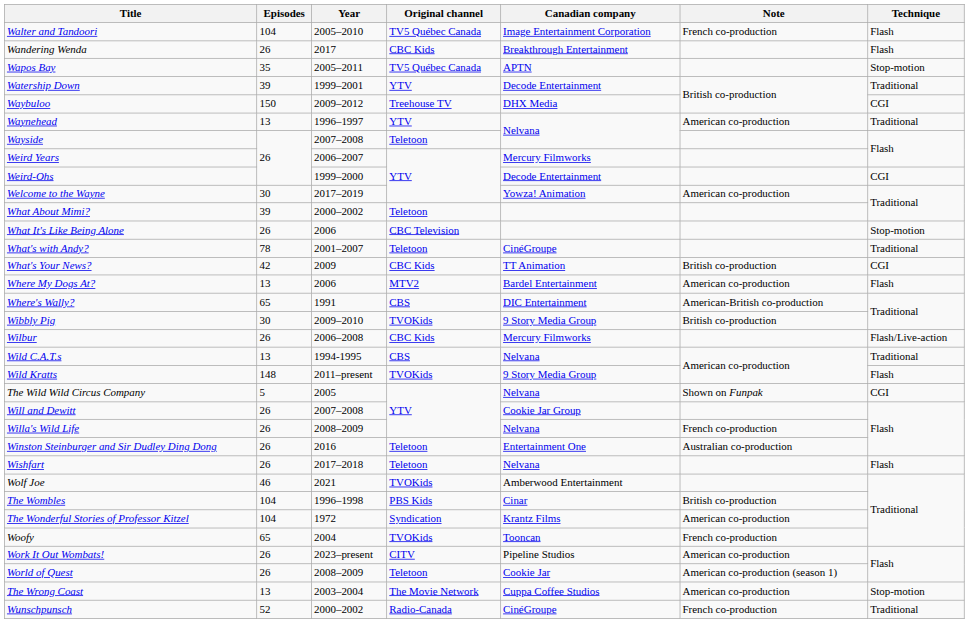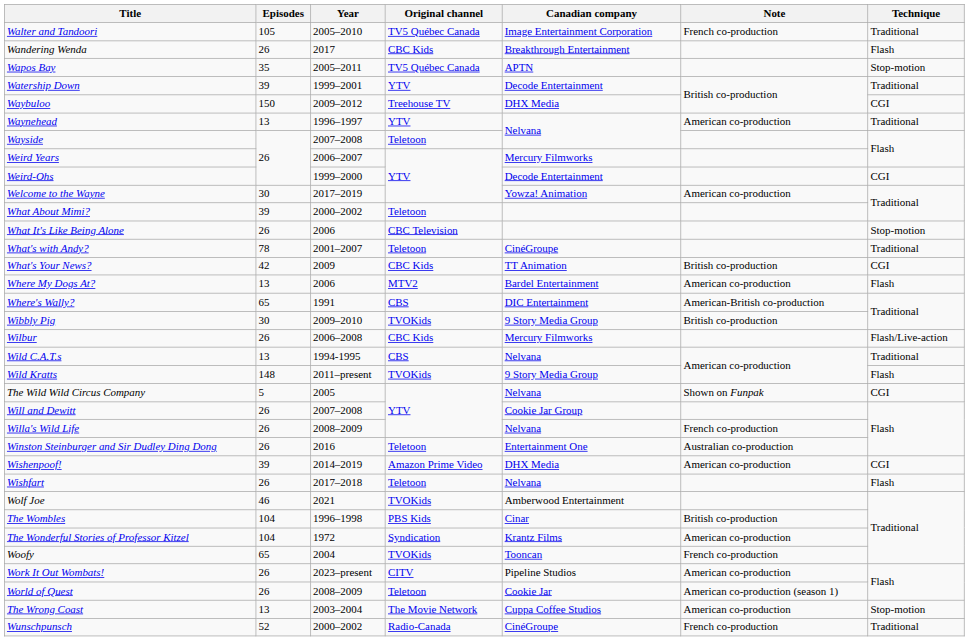 <table class="wikitable sortable" style="text-align: left; font-size:90%; width:100%;">
 <tr>
 <th>Title</th>
 <th>Episodes</th>
 <th>Year</th>
 <th>Original channel</th>
 <th>Canadian company</th>
 <th>Note</th>
 <th>Technique</th>
 </tr>
 <tr>
 <td><em><a href='#'>Walter and Tandoori</a></em></td>
-<td>104</td>
+<td>105</td>
 <td>2005–2010</td>
 <td><a href='#'>TV5 Québec Canada</a></td>
 <td><a href='#'>Image Entertainment Corporation</a></td>
 <td>French co-production</td>
-<td>Flash</td>
+<td>Traditional</td>
 </tr>
 <tr>
 <td><em>Wandering Wenda</em></td>
 <td>26</td>
 <td>2017</td>
 <td><a href='#'>CBC Kids</a></td>
 <td><a href='#'>Breakthrough Entertainment</a></td>
 <td></td>
 <td>Flash</td>
 </tr>
 <tr>
 <td><em><a href='#'>Wapos Bay</a></em></td>
 <td>35</td>
 <td>2005–2011</td>
 <td><a href='#'>TV5 Québec Canada</a></td>
 <td><a href='#'>APTN</a></td>
 <td></td>
 <td>Stop-motion</td>
 </tr>
 <tr>
 <td><em><a href='#'>Watership Down</a></em></td>
 <td>39</td>
 <td>1999–2001</td>
 <td><a href='#'>YTV</a></td>
 <td><a href='#'>Decode Entertainment</a></td>
 <td rowspan="2">British co-production</td>
 <td>Traditional</td>
 </tr>
 <tr>
 <td><em><a href='#'>Waybuloo</a></em></td>
 <td>150</td>
 <td>2009–2012</td>
 <td><a href='#'>Treehouse TV</a></td>
 <td><a href='#'>DHX Media</a></td>
 <td>CGI</td>
 </tr>
 <tr>
 <td><em><a href='#'>Waynehead</a></em></td>
 <td>13</td>
 <td>1996–1997</td>
 <td><a href='#'>YTV</a></td>
 <td rowspan="2"><a href='#'>Nelvana</a></td>
 <td>American co-production</td>
 <td>Traditional</td>
 </tr>
 <tr>
 <td><em><a href='#'>Wayside</a></em></td>
 <td rowspan="3">26</td>
 <td>2007–2008</td>
 <td><a href='#'>Teletoon</a></td>
 <td></td>
 <td rowspan="2">Flash</td>
 </tr>
 <tr>
 <td><em><a href='#'>Weird Years</a></em></td>
 <td>2006–2007</td>
 <td rowspan="3"><a href='#'>YTV</a></td>
 <td><a href='#'>Mercury Filmworks</a></td>
 <td></td>
 </tr>
 <tr>
 <td><em><a href='#'>Weird-Ohs</a></em></td>
 <td>1999–2000</td>
 <td><a href='#'>Decode Entertainment</a></td>
 <td></td>
 <td>CGI</td>
 </tr>
 <tr>
 <td><em><a href='#'>Welcome to the Wayne</a></em></td>
 <td>30</td>
 <td>2017–2019</td>
 <td><a href='#'>Yowza! Animation</a></td>
 <td>American co-production</td>
 <td rowspan="2">Traditional</td>
 </tr>
 <tr>
 <td><em><a href='#'>What About Mimi?</a></em></td>
 <td>39</td>
 <td>2000–2002</td>
 <td><a href='#'>Teletoon</a></td>
 <td></td>
 <td></td>
 </tr>
 <tr>
 <td><em><a href='#'>What It's Like Being Alone</a></em></td>
 <td>26</td>
 <td>2006</td>
 <td><a href='#'>CBC Television</a></td>
 <td></td>
 <td></td>
 <td>Stop-motion</td>
 </tr>
 <tr>
 <td><em><a href='#'>What's with Andy?</a></em></td>
 <td>78</td>
 <td>2001–2007</td>
 <td><a href='#'>Teletoon</a></td>
 <td><a href='#'>CinéGroupe</a></td>
 <td></td>
 <td>Traditional</td>
 </tr>
 <tr>
 <td><em><a href='#'>What's Your News?</a></em></td>
 <td>42</td>
 <td>2009</td>
 <td><a href='#'>CBC Kids</a></td>
 <td><a href='#'>TT Animation</a></td>
 <td>British co-production</td>
 <td>CGI</td>
 </tr>
 <tr>
 <td><em><a href='#'>Where My Dogs At?</a></em></td>
 <td>13</td>
 <td>2006</td>
 <td><a href='#'>MTV2</a></td>
 <td><a href='#'>Bardel Entertainment</a></td>
 <td>American co-production</td>
 <td>Flash</td>
 </tr>
 <tr>
 <td><em><a href='#'>Where's Wally?</a></em></td>
 <td>65</td>
 <td>1991</td>
 <td><a href='#'>CBS</a></td>
 <td><a href='#'>DIC Entertainment</a></td>
 <td>American-British co-production</td>
 <td rowspan="2">Traditional</td>
 </tr>
 <tr>
 <td><em><a href='#'>Wibbly Pig</a></em></td>
 <td>30</td>
 <td>2009–2010</td>
 <td><a href='#'>TVOKids</a></td>
 <td><a href='#'>9 Story Media Group</a></td>
 <td>British co-production</td>
 </tr>
 <tr>
 <td><em><a href='#'>Wilbur</a></em></td>
 <td>26</td>
 <td>2006–2008</td>
 <td><a href='#'>CBC Kids</a></td>
 <td><a href='#'>Mercury Filmworks</a></td>
 <td></td>
 <td>Flash/Live-action</td>
 </tr>
 <tr>
 <td><em><a href='#'>Wild C.A.T.s</a></em></td>
 <td>13</td>
 <td>1994-1995</td>
 <td><a href='#'>CBS</a></td>
 <td><a href='#'>Nelvana</a></td>
 <td rowspan="2">American co-production</td>
 <td>Traditional</td>
 </tr>
 <tr>
 <td><em><a href='#'>Wild Kratts</a></em></td>
 <td>148</td>
 <td>2011–present</td>
 <td><a href='#'>TVOKids</a></td>
 <td><a href='#'>9 Story Media Group</a></td>
 <td>Flash</td>
 </tr>
 <tr>
 <td><em>The Wild Wild Circus Company</em></td>
 <td>5</td>
 <td>2005</td>
 <td rowspan="3"><a href='#'>YTV</a></td>
 <td><a href='#'>Nelvana</a></td>
 <td>Shown on <em>Funpak</em></td>
 <td>CGI</td>
 </tr>
 <tr>
 <td><em><a href='#'>Will and Dewitt</a></em></td>
 <td>26</td>
 <td>2007–2008</td>
 <td><a href='#'>Cookie Jar Group</a></td>
 <td></td>
 <td rowspan="3">Flash</td>
 </tr>
 <tr>
 <td><em><a href='#'>Willa's Wild Life</a></em></td>
 <td>26</td>
 <td>2008–2009</td>
 <td><a href='#'>Nelvana</a></td>
 <td>French co-production</td>
 </tr>
 <tr>
 <td><em><a href='#'>Winston Steinburger and Sir Dudley Ding Dong</a></em></td>
 <td>26</td>
 <td>2016</td>
 <td><a href='#'>Teletoon</a></td>
 <td><a href='#'>Entertainment One</a></td>
 <td>Australian co-production</td>
 </tr>
 <tr>
+<td><em><a href='#'>Wishenpoof!</a></em></td>
+<td>39</td>
+<td>2014–2019</td>
+<td><a href='#'>Amazon Prime Video</a></td>
+<td><a href='#'>DHX Media</a></td>
+<td>American co-production</td>
+<td>CGI</td>
+</tr>
+<tr>
 <td><em><a href='#'>Wishfart</a></em></td>
 <td>26</td>
 <td>2017–2018</td>
 <td><a href='#'>Teletoon</a></td>
 <td><a href='#'>Nelvana</a></td>
 <td></td>
 <td>Flash</td>
 </tr>
 <tr>
 <td><em>Wolf Joe</em></td>
 <td>46</td>
 <td>2021</td>
 <td><a href='#'>TVOKids</a></td>
 <td>Amberwood Entertainment</td>
 <td></td>
 <td rowspan="4">Traditional</td>
 </tr>
 <tr>
 <td><em><a href='#'>The Wombles</a></em></td>
 <td>104</td>
 <td>1996–1998</td>
 <td><a href='#'>PBS Kids</a></td>
 <td><a href='#'>Cinar</a></td>
 <td>British co-production</td>
 </tr>
 <tr>
 <td><em><a href='#'>The Wonderful Stories of Professor Kitzel</a></em></td>
 <td>104</td>
 <td>1972</td>
 <td><a href='#'>Syndication</a></td>
 <td><a href='#'>Krantz Films</a></td>
 <td>American co-production</td>
 </tr>
 <tr>
 <td><em>Woofy</em></td>
 <td>65</td>
 <td>2004</td>
 <td><a href='#'>TVOKids</a></td>
 <td><a href='#'>Tooncan</a></td>
 <td>French co-production</td>
 </tr>
 <tr>
 <td><em><a href='#'>Work It Out Wombats!</a></em></td>
 <td>26</td>
 <td>2023–present</td>
 <td><a href='#'>CITV</a></td>
 <td>Pipeline Studios</td>
 <td>American co-production</td>
 <td rowspan="2">Flash</td>
 </tr>
 <tr>
 <td><em><a href='#'>World of Quest</a></em></td>
 <td>26</td>
 <td>2008–2009</td>
 <td><a href='#'>Teletoon</a></td>
 <td><a href='#'>Cookie Jar</a></td>
 <td>American co-production (season 1)</td>
 </tr>
 <tr>
 <td><em><a href='#'>The Wrong Coast</a></em></td>
 <td>13</td>
 <td>2003–2004</td>
 <td><a href='#'>The Movie Network</a></td>
 <td><a href='#'>Cuppa Coffee Studios</a></td>
 <td>American co-production</td>
 <td>Stop-motion</td>
 </tr>
 <tr>
 <td><em><a href='#'>Wunschpunsch</a></em></td>
 <td>52</td>
 <td>2000–2002</td>
 <td><a href='#'>Radio-Canada</a></td>
 <td><a href='#'>CinéGroupe</a></td>
 <td>French co-production</td>
 <td>Traditional</td>
 </tr>
 </table>
